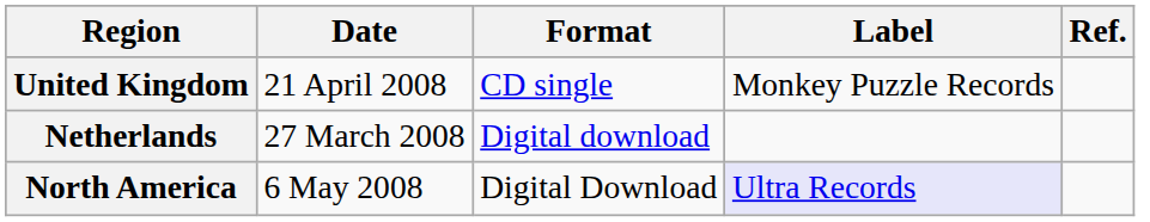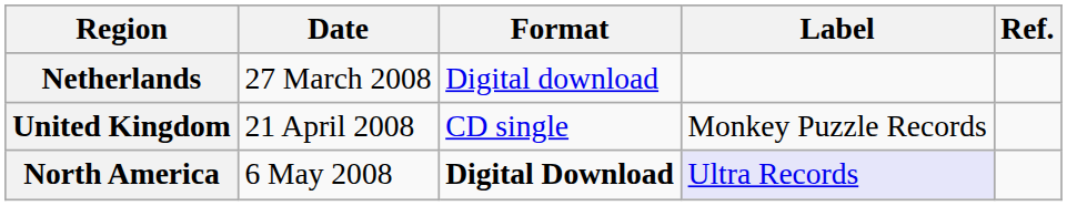 <table class="wikitable plainrowheaders">
 <tr>
 <th scope="col">Region</th>
 <th scope="col">Date</th>
 <th scope="col">Format</th>
 <th scope="col">Label</th>
 <th scope="col">Ref.</th>
 </tr>
 <tr>
+<th scope="row">Netherlands</th>
+<td>27 March 2008</td>
+<td><a href='#'>Digital download</a></td>
+<td></td>
+<td align="center"></td>
+</tr>
+<tr>
 <th scope="row">United Kingdom</th>
 <td>21 April 2008</td>
 <td><a href='#'>CD single</a></td>
 <td>Monkey Puzzle Records</td>
 <td align="center"></td>
 </tr>
 <tr>
-<th scope="row">Netherlands</th>
-<td>27 March 2008</td>
-<td><a href='#'>Digital download</a></td>
-<td></td>
-<td align="center"></td>
-</tr>
-<tr>
 <th scope="row">North America</th>
 <td>6 May 2008</td>
-<td>Digital Download</td>
+<td><strong>Digital Download</strong></td>
 <td style="background: lavender;"><a href='#'>Ultra Records</a></td>
 <td align="center"></td>
 </tr>
 </table>
